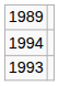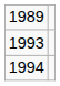 <table class="wikitable">
 <tr>
 <td>1989</td>
 <td></td>
 </tr>
 <tr>
+<td>1993</td>
+<td></td>
+</tr>
+<tr>
 <td>1994</td>
 <td></td>
 </tr>
-<tr>
-<td>1993</td>
-<td></td>
-</tr>
 </table>
